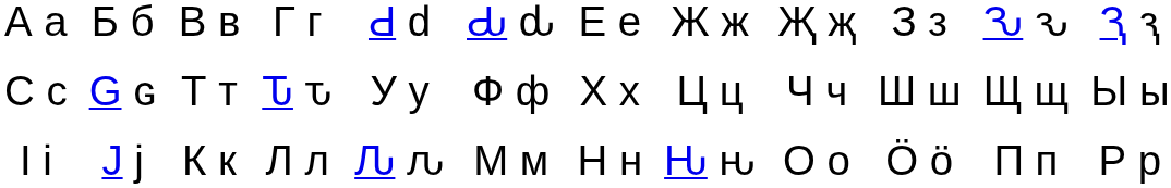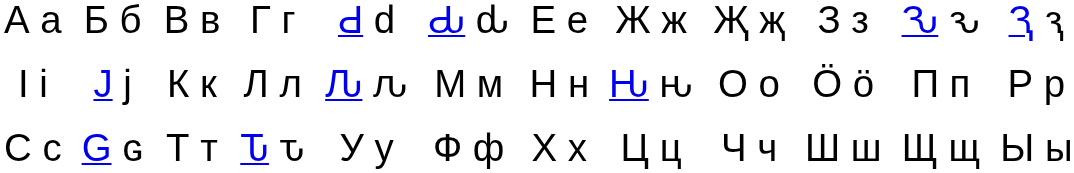 <table cellpadding="4" style="font-size:larger; text-align:center;" summary="Thirty-three letters of the Molodtsov alphabet, capital and small">
 <tr>
 <td>А а</td>
 <td>Б б</td>
 <td>В в</td>
 <td>Г г</td>
 <td><a href='#'>Ԁ</a> ԁ</td>
 <td><a href='#'>Ԃ</a> ԃ</td>
 <td>Е е</td>
 <td>Ж ж</td>
 <td>Җ җ</td>
 <td>З з</td>
 <td><a href='#'>Ԅ</a> ԅ</td>
 <td><a href='#'>Ԇ</a> ԇ</td>
 <td></td>
 </tr>
 <tr>
+<td>І і</td>
+<td><a href='#'>Ј</a> ј</td>
+<td>К к</td>
+<td>Л л</td>
+<td><a href='#'>Ԉ</a> ԉ</td>
+<td>М м</td>
+<td>Н н</td>
+<td><a href='#'>Ԋ</a> ԋ</td>
+<td>О о</td>
+<td>Ӧ ӧ</td>
+<td>П п</td>
+<td>Р р</td>
+<td></td>
+</tr>
+<tr>
 <td>С с</td>
 <td><a href='#'>Ԍ</a> ԍ</td>
 <td>Т т</td>
 <td><a href='#'>Ԏ</a> ԏ</td>
 <td>У у</td>
 <td>Ф ф</td>
 <td>Х х</td>
 <td>Ц ц</td>
 <td>Ч ч</td>
 <td>Ш ш</td>
 <td>Щ щ</td>
 <td>Ы ы</td>
 <td></td>
 </tr>
-<tr>
-<td>І і</td>
-<td><a href='#'>Ј</a> ј</td>
-<td>К к</td>
-<td>Л л</td>
-<td><a href='#'>Ԉ</a> ԉ</td>
-<td>М м</td>
-<td>Н н</td>
-<td><a href='#'>Ԋ</a> ԋ</td>
-<td>О о</td>
-<td>Ӧ ӧ</td>
-<td>П п</td>
-<td>Р р</td>
-<td></td>
-</tr>
 </table>
